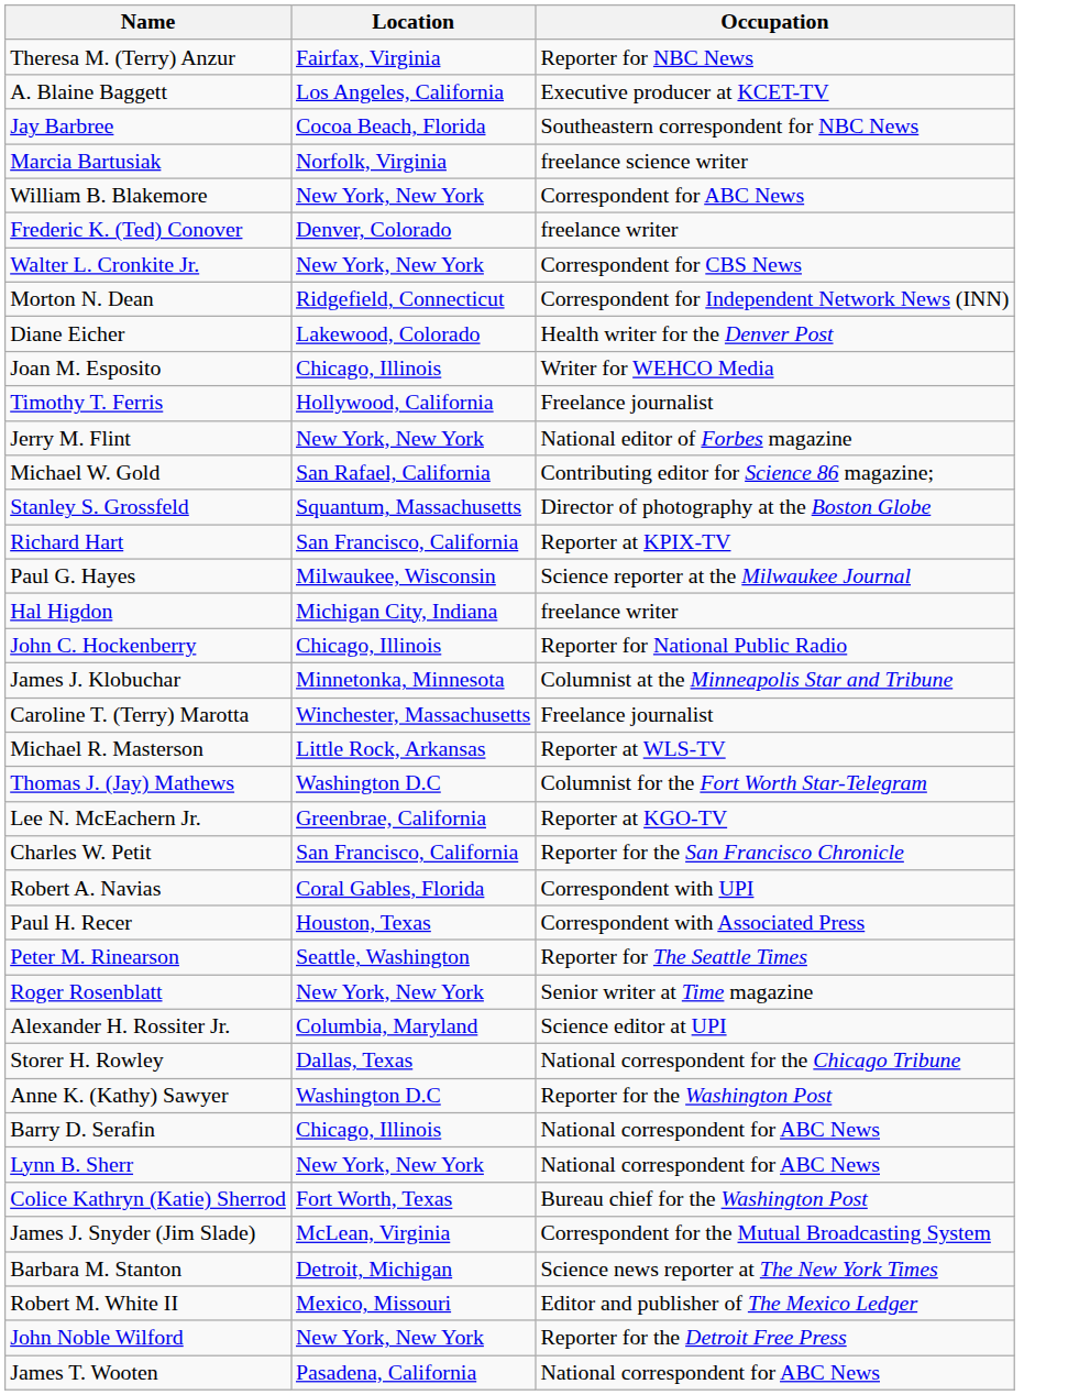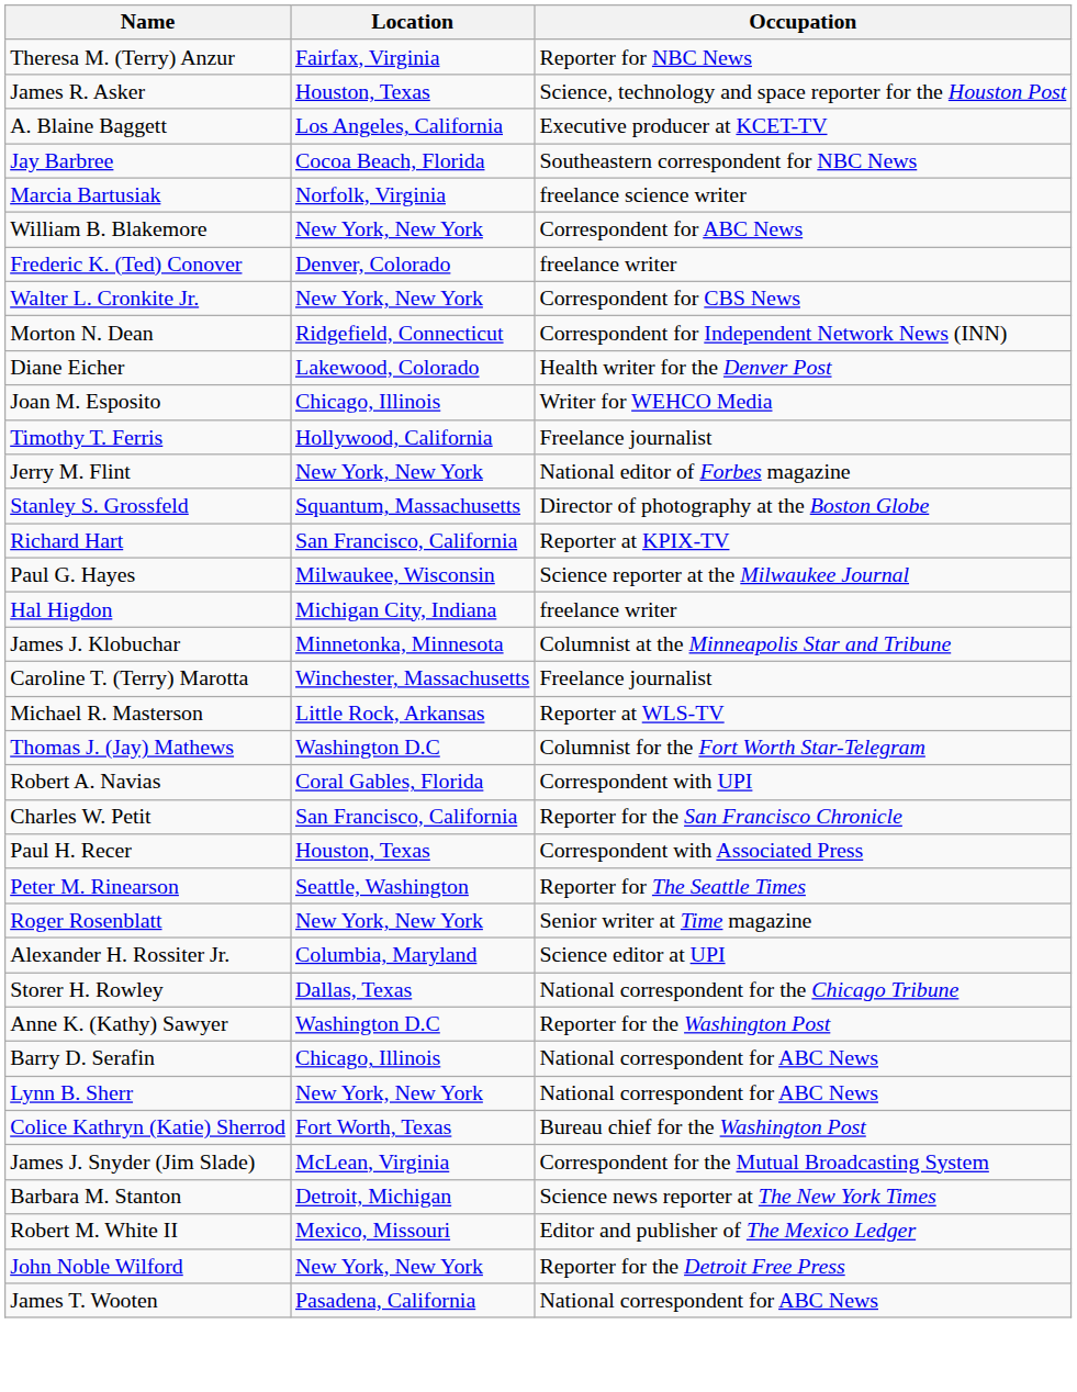 <table class="wikitable">
 <tr>
 <th>Name</th>
 <th>Location</th>
 <th>Occupation</th>
 </tr>
 <tr>
 <td>Theresa M. (Terry) Anzur</td>
 <td><a href='#'>Fairfax, Virginia</a></td>
 <td>Reporter for <a href='#'>NBC News</a></td>
+</tr>
+<tr>
+<td>James R. Asker</td>
+<td><a href='#'>Houston, Texas</a></td>
+<td>Science, technology and space reporter for the <em><a href='#'>Houston Post</a></em></td>
 </tr>
 <tr>
 <td>A. Blaine Baggett</td>
 <td><a href='#'>Los Angeles, California</a></td>
 <td>Executive producer at <a href='#'>KCET-TV</a></td>
 </tr>
 <tr>
 <td><a href='#'>Jay Barbree</a></td>
 <td><a href='#'>Cocoa Beach, Florida</a></td>
 <td>Southeastern correspondent for <a href='#'>NBC News</a></td>
 </tr>
 <tr>
 <td><a href='#'>Marcia Bartusiak</a></td>
 <td><a href='#'>Norfolk, Virginia</a></td>
 <td>freelance science writer</td>
 </tr>
 <tr>
 <td>William B. Blakemore</td>
 <td><a href='#'>New York, New York</a></td>
 <td>Correspondent for <a href='#'>ABC News</a></td>
 </tr>
 <tr>
 <td><a href='#'>Frederic K. (Ted) Conover</a></td>
 <td><a href='#'>Denver, Colorado</a></td>
 <td>freelance writer</td>
 </tr>
 <tr>
 <td><a href='#'>Walter L. Cronkite Jr.</a></td>
 <td><a href='#'>New York, New York</a></td>
 <td>Correspondent for <a href='#'>CBS News</a></td>
 </tr>
 <tr>
 <td>Morton N. Dean</td>
 <td><a href='#'>Ridgefield, Connecticut</a></td>
 <td>Correspondent for <a href='#'>Independent Network News</a> (INN)</td>
 </tr>
 <tr>
 <td>Diane Eicher</td>
 <td><a href='#'>Lakewood, Colorado</a></td>
 <td>Health writer for the <em><a href='#'>Denver Post</a></em></td>
 </tr>
 <tr>
 <td>Joan M. Esposito</td>
 <td><a href='#'>Chicago, Illinois</a></td>
 <td>Writer for <a href='#'>WEHCO Media</a></td>
 </tr>
 <tr>
 <td><a href='#'>Timothy T. Ferris</a></td>
 <td><a href='#'>Hollywood, California</a></td>
 <td>Freelance journalist</td>
 </tr>
 <tr>
 <td>Jerry M. Flint</td>
 <td><a href='#'>New York, New York</a></td>
 <td>National editor of <em><a href='#'>Forbes</a></em> magazine</td>
 </tr>
 <tr>
-<td>Michael W. Gold</td>
-<td><a href='#'>San Rafael, California</a></td>
-<td>Contributing editor for <em><a href='#'>Science 86</a></em> magazine;</td>
-</tr>
-<tr>
 <td><a href='#'>Stanley S. Grossfeld</a></td>
 <td><a href='#'>Squantum, Massachusetts</a></td>
 <td>Director of photography at the <em><a href='#'>Boston Globe</a></em></td>
 </tr>
 <tr>
 <td><a href='#'>Richard Hart</a></td>
 <td><a href='#'>San Francisco, California</a></td>
 <td>Reporter at <a href='#'>KPIX-TV</a></td>
 </tr>
 <tr>
 <td>Paul G. Hayes</td>
 <td><a href='#'>Milwaukee, Wisconsin</a></td>
 <td>Science reporter at the <em><a href='#'>Milwaukee Journal</a></em></td>
 </tr>
 <tr>
 <td><a href='#'>Hal Higdon</a></td>
 <td><a href='#'>Michigan City, Indiana</a></td>
 <td>freelance writer</td>
-</tr>
-<tr>
-<td><a href='#'>John C. Hockenberry</a></td>
-<td><a href='#'>Chicago, Illinois</a></td>
-<td>Reporter for <a href='#'>National Public Radio</a></td>
 </tr>
 <tr>
 <td>James J. Klobuchar</td>
 <td><a href='#'>Minnetonka, Minnesota</a></td>
 <td>Columnist at the <em><a href='#'>Minneapolis Star and Tribune</a></em></td>
 </tr>
 <tr>
 <td>Caroline T. (Terry) Marotta</td>
 <td><a href='#'>Winchester, Massachusetts</a></td>
 <td>Freelance journalist</td>
 </tr>
 <tr>
 <td>Michael R. Masterson</td>
 <td><a href='#'>Little Rock, Arkansas</a></td>
 <td>Reporter at <a href='#'>WLS-TV</a></td>
 </tr>
 <tr>
 <td><a href='#'>Thomas J. (Jay) Mathews</a></td>
 <td><a href='#'>Washington D.C</a></td>
 <td>Columnist for the <em><a href='#'>Fort Worth Star-Telegram</a></em></td>
 </tr>
 <tr>
-<td>Lee N. McEachern Jr.</td>
-<td><a href='#'>Greenbrae, California</a></td>
-<td>Reporter at <a href='#'>KGO-TV</a></td>
+<td>Robert A. Navias</td>
+<td><a href='#'>Coral Gables, Florida</a></td>
+<td>Correspondent with <a href='#'>UPI</a></td>
 </tr>
 <tr>
 <td>Charles W. Petit</td>
 <td><a href='#'>San Francisco, California</a></td>
 <td>Reporter for the <em><a href='#'>San Francisco Chronicle</a></em></td>
-</tr>
-<tr>
-<td>Robert A. Navias</td>
-<td><a href='#'>Coral Gables, Florida</a></td>
-<td>Correspondent with <a href='#'>UPI</a></td>
 </tr>
 <tr>
 <td>Paul H. Recer</td>
 <td><a href='#'>Houston, Texas</a></td>
 <td>Correspondent with <a href='#'>Associated Press</a></td>
 </tr>
 <tr>
 <td><a href='#'>Peter M. Rinearson</a></td>
 <td><a href='#'>Seattle, Washington</a></td>
 <td>Reporter for <em><a href='#'>The Seattle Times</a></em></td>
 </tr>
 <tr>
 <td><a href='#'>Roger Rosenblatt</a></td>
 <td><a href='#'>New York, New York</a></td>
 <td>Senior writer at <em><a href='#'>Time</a></em> magazine</td>
 </tr>
 <tr>
 <td>Alexander H. Rossiter Jr.</td>
 <td><a href='#'>Columbia, Maryland</a></td>
 <td>Science editor at <a href='#'>UPI</a></td>
 </tr>
 <tr>
 <td>Storer H. Rowley</td>
 <td><a href='#'>Dallas, Texas</a></td>
 <td>National correspondent for the <em><a href='#'>Chicago Tribune</a></em></td>
 </tr>
 <tr>
 <td>Anne K. (Kathy) Sawyer</td>
 <td><a href='#'>Washington D.C</a></td>
 <td>Reporter for the <em><a href='#'>Washington Post</a></em></td>
 </tr>
 <tr>
 <td>Barry D. Serafin</td>
 <td><a href='#'>Chicago, Illinois</a></td>
 <td>National correspondent for <a href='#'>ABC News</a></td>
 </tr>
 <tr>
 <td><a href='#'>Lynn B. Sherr</a></td>
 <td><a href='#'>New York, New York</a></td>
 <td>National correspondent for <a href='#'>ABC News</a></td>
 </tr>
 <tr>
 <td><a href='#'>Colice Kathryn (Katie) Sherrod</a></td>
 <td><a href='#'>Fort Worth, Texas</a></td>
 <td>Bureau chief for the <em><a href='#'>Washington Post</a></em></td>
 </tr>
 <tr>
 <td>James J. Snyder (Jim Slade)</td>
 <td><a href='#'>McLean, Virginia</a></td>
 <td>Correspondent for the <a href='#'>Mutual Broadcasting System</a></td>
 </tr>
 <tr>
 <td>Barbara M. Stanton</td>
 <td><a href='#'>Detroit, Michigan</a></td>
 <td>Science news reporter at <em><a href='#'>The New York Times</a></em></td>
 </tr>
 <tr>
 <td>Robert M. White II</td>
 <td><a href='#'>Mexico, Missouri</a></td>
 <td>Editor and publisher of <em><a href='#'>The Mexico Ledger</a></em></td>
 </tr>
 <tr>
 <td><a href='#'>John Noble Wilford</a></td>
 <td><a href='#'>New York, New York</a></td>
 <td>Reporter for the <em><a href='#'>Detroit Free Press</a></em></td>
 </tr>
 <tr>
 <td>James T. Wooten</td>
 <td><a href='#'>Pasadena, California</a></td>
 <td>National correspondent for <a href='#'>ABC News</a></td>
 </tr>
 </table>
